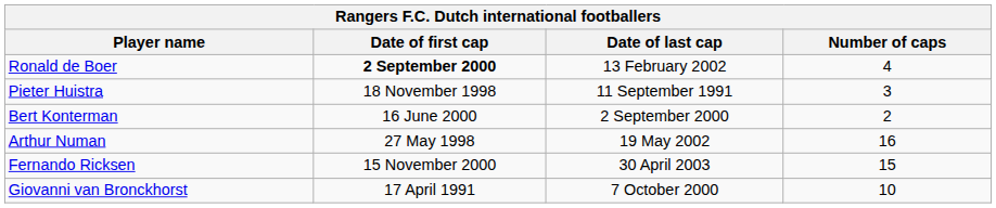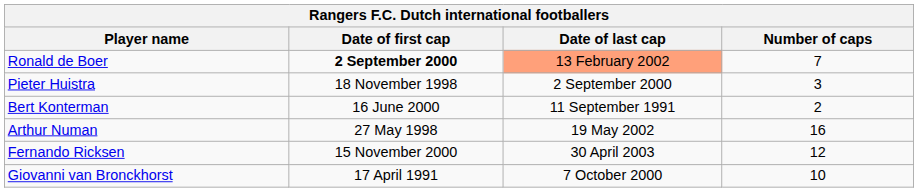 <table class="wikitable plainrowheaders" style="width: 80%;">
 <tr>
 <th colspan=5>Rangers F.C. Dutch international footballers </th>
 </tr>
 <tr>
 <th scope="col">Player name</th>
 <th scope="col">Date of first cap</th>
 <th scope="col">Date of last cap</th>
 <th scope="col">Number of caps</th>
 </tr>
 <tr>
 <td><a href='#'>Ronald de Boer</a></td>
 <td align="center"><strong>2 September 2000</strong></td>
-<td align="center">13 February 2002</td>
-<td align="center">4</td>
+<td align="center" style="background: lightsalmon;">13 February 2002</td>
+<td align="center">7</td>
 </tr>
 <tr>
 <td><a href='#'>Pieter Huistra</a></td>
 <td align="center">18 November 1998</td>
-<td align="center">11 September 1991</td>
+<td align="center">2 September 2000</td>
 <td align="center">3</td>
 </tr>
 <tr>
 <td><a href='#'>Bert Konterman</a></td>
 <td align="center">16 June 2000</td>
-<td align="center">2 September 2000</td>
+<td align="center">11 September 1991</td>
 <td align="center">2</td>
 </tr>
 <tr>
 <td><a href='#'>Arthur Numan</a></td>
 <td align="center">27 May 1998</td>
 <td align="center">19 May 2002</td>
 <td align="center">16</td>
 </tr>
 <tr>
 <td><a href='#'>Fernando Ricksen</a></td>
 <td align="center">15 November 2000</td>
 <td align="center">30 April 2003</td>
-<td align="center">15</td>
+<td align="center">12</td>
 </tr>
 <tr>
 <td><a href='#'>Giovanni van Bronckhorst</a></td>
 <td align="center">17 April 1991</td>
 <td align="center">7 October 2000</td>
 <td align="center">10</td>
 </tr>
 </table>
